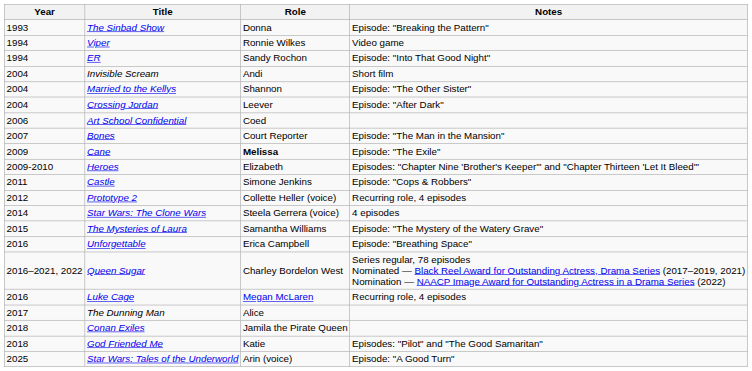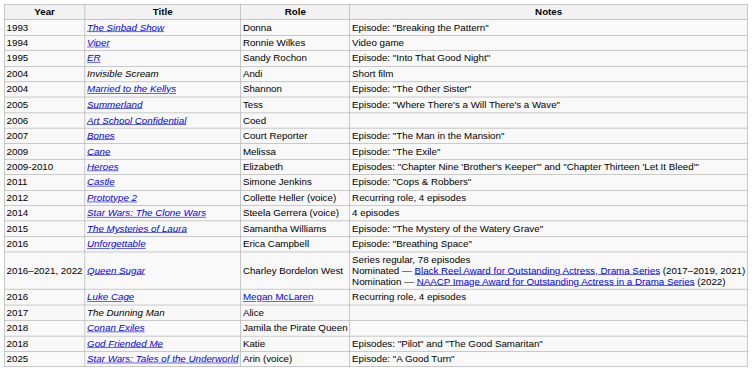 <table class="wikitable sortable">
 <tr>
 <th>Year</th>
 <th>Title</th>
 <th>Role</th>
 <th class="unsortable">Notes</th>
 </tr>
 <tr>
 <td>1993</td>
 <td><em><a href='#'>The Sinbad Show</a></em></td>
 <td>Donna</td>
 <td>Episode: "Breaking the Pattern"</td>
 </tr>
 <tr>
 <td>1994</td>
 <td><em><a href='#'>Viper</a> </em></td>
 <td>Ronnie Wilkes</td>
 <td>Video game</td>
 </tr>
 <tr>
-<td>1994</td>
+<td>1995</td>
 <td><em> <a href='#'>ER</a></em></td>
 <td>Sandy Rochon</td>
 <td>Episode: "Into That Good Night"</td>
 </tr>
 <tr>
 <td>2004</td>
 <td><em>Invisible Scream</em></td>
 <td>Andi</td>
 <td>Short film</td>
 </tr>
 <tr>
 <td>2004</td>
 <td><em> <a href='#'>Married to the Kellys</a></em></td>
 <td>Shannon</td>
 <td>Episode: "The Other Sister"</td>
 </tr>
 <tr>
-<td>2004</td>
-<td><em> <a href='#'>Crossing Jordan</a></em></td>
-<td>Leever</td>
-<td>Episode: "After Dark"</td>
+<td>2005</td>
+<td><em> <a href='#'>Summerland</a></em></td>
+<td>Tess</td>
+<td>Episode: "Where There's a Will There's a Wave"</td>
 </tr>
 <tr>
 <td>2006</td>
 <td><em><a href='#'>Art School Confidential</a></em></td>
 <td>Coed</td>
 <td></td>
 </tr>
 <tr>
 <td>2007</td>
 <td><em> <a href='#'>Bones</a></em></td>
 <td>Court Reporter</td>
 <td>Episode: "The Man in the Mansion"</td>
 </tr>
 <tr>
 <td>2009</td>
 <td><em><a href='#'>Cane</a></em></td>
-<td><strong>Melissa</strong></td>
+<td>Melissa</td>
 <td>Episode: "The Exile"</td>
 </tr>
 <tr>
 <td>2009-2010</td>
 <td><em> <a href='#'>Heroes</a></em></td>
 <td>Elizabeth</td>
 <td>Episodes: "Chapter Nine 'Brother's Keeper'" and "Chapter Thirteen 'Let It Bleed'"</td>
 </tr>
 <tr>
 <td>2011</td>
 <td><em> <a href='#'>Castle</a></em></td>
 <td>Simone Jenkins</td>
 <td>Episode: "Cops & Robbers"</td>
 </tr>
 <tr>
 <td>2012</td>
 <td><em><a href='#'>Prototype 2</a></em></td>
 <td>Collette Heller (voice)</td>
 <td>Recurring role, 4 episodes</td>
 </tr>
 <tr>
 <td>2014</td>
 <td><em><a href='#'>Star Wars: The Clone Wars</a> </em></td>
 <td>Steela Gerrera (voice)</td>
 <td>4 episodes</td>
 </tr>
 <tr>
 <td>2015</td>
 <td><em><a href='#'>The Mysteries of Laura</a> </em></td>
 <td>Samantha Williams</td>
 <td>Episode: "The Mystery of the Watery Grave"</td>
 </tr>
 <tr>
 <td>2016</td>
 <td><em><a href='#'>Unforgettable</a> </em></td>
 <td>Erica Campbell</td>
 <td>Episode: "Breathing Space"</td>
 </tr>
 <tr>
 <td>2016–2021, 2022</td>
 <td><em><a href='#'>Queen Sugar</a> </em></td>
 <td>Charley Bordelon West</td>
 <td>Series regular, 78 episodes<br>Nominated — <a href='#'>Black Reel Award for Outstanding Actress, Drama Series</a> (2017–2019, 2021)<br>Nomination — <a href='#'>NAACP Image Award for Outstanding Actress in a Drama Series</a> (2022)</td>
 </tr>
 <tr>
 <td>2016</td>
 <td><em><a href='#'>Luke Cage</a> </em></td>
 <td><a href='#'>Megan McLaren</a></td>
 <td>Recurring role, 4 episodes</td>
 </tr>
 <tr>
 <td>2017</td>
 <td><em>The Dunning Man</em></td>
 <td>Alice</td>
 <td></td>
 </tr>
 <tr>
 <td>2018</td>
 <td><em><a href='#'>Conan Exiles</a></em></td>
 <td>Jamila the Pirate Queen</td>
 <td></td>
 </tr>
 <tr>
 <td>2018</td>
 <td><em><a href='#'>God Friended Me</a></em></td>
 <td>Katie</td>
 <td>Episodes: "Pilot" and "The Good Samaritan"</td>
 </tr>
 <tr>
 <td>2025</td>
 <td><em><a href='#'>Star Wars: Tales of the Underworld</a></em></td>
 <td>Arin (voice)</td>
 <td>Episode: "A Good Turn"</td>
 </tr>
 </table>
